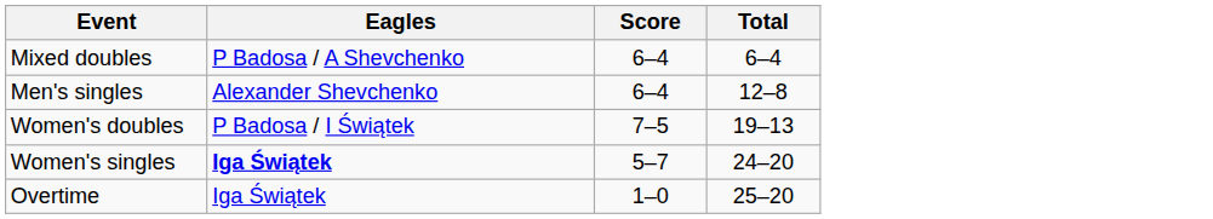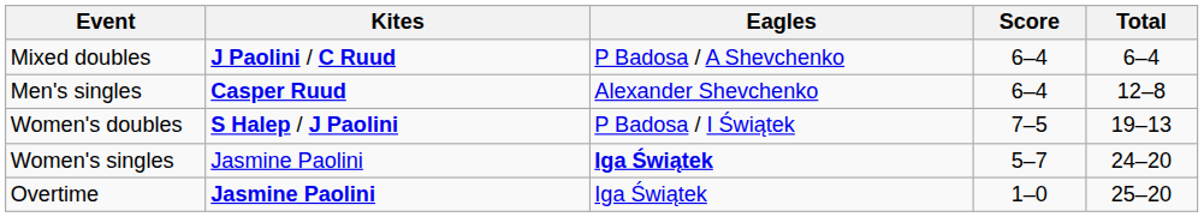 <table class="wikitable nowrap">
 <tr>
 <th width=140>Event</th>
+<th width=275>Kites</th>
 <th width=275>Eagles</th>
 <th width=75>Score</th>
 <th width=75>Total</th>
 </tr>
 <tr>
 <td>Mixed doubles</td>
+<td><strong> <a href='#'>J Paolini</a></strong> / <strong> <a href='#'>C Ruud</a></strong></td>
 <td> <a href='#'>P Badosa</a> /  <a href='#'>A Shevchenko</a></td>
 <td align="center">6–4</td>
 <td align="center">6–4</td>
 </tr>
 <tr>
 <td>Men's singles</td>
+<td><strong> <a href='#'>Casper Ruud</a></strong></td>
 <td> <a href='#'>Alexander Shevchenko</a></td>
 <td align="center">6–4</td>
 <td align="center">12–8</td>
 </tr>
 <tr>
 <td>Women's doubles</td>
+<td><strong> <a href='#'>S Halep</a></strong> / <strong> <a href='#'>J Paolini</a></strong></td>
 <td> <a href='#'>P Badosa</a> /  <a href='#'>I Świątek</a></td>
 <td align="center">7–5</td>
 <td align="center">19–13</td>
 </tr>
 <tr>
 <td>Women's singles</td>
+<td> <a href='#'>Jasmine Paolini</a></td>
 <td><strong> <a href='#'>Iga Świątek</a></strong></td>
 <td align="center">5–7</td>
 <td align="center">24–20</td>
 </tr>
 <tr>
 <td>Overtime</td>
+<td><strong> <a href='#'>Jasmine Paolini</a></strong></td>
 <td> <a href='#'>Iga Świątek</a></td>
 <td align="center">1–0</td>
 <td align="center">25–20</td>
 </tr>
 </table>
